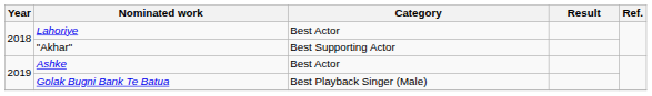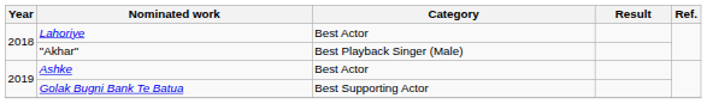 <table class="wikitable sortable" width=75%>
 <tr>
 <th width = 33px>Year</th>
 <th>Nominated work</th>
 <th>Category</th>
 <th>Result</th>
 <th width = 33px>Ref.</th>
 </tr>
 <tr>
 <td rowspan="2">2018</td>
 <td><em><a href='#'>Lahoriye</a></em></td>
 <td>Best Actor</td>
 <td></td>
 <td rowspan="2"></td>
 </tr>
 <tr>
 <td>"Akhar"</td>
-<td>Best Supporting Actor</td>
+<td>Best Playback Singer (Male)</td>
 <td></td>
 </tr>
 <tr>
 <td rowspan="2">2019</td>
 <td><em><a href='#'>Ashke</a></em></td>
 <td>Best Actor</td>
 <td></td>
 <td rowspan="2"></td>
 </tr>
 <tr>
 <td><em><a href='#'>Golak Bugni Bank Te Batua</a></em></td>
-<td>Best Playback Singer (Male)</td>
+<td>Best Supporting Actor</td>
 <td></td>
 </tr>
 <tr>
 </tr>
 </table>
